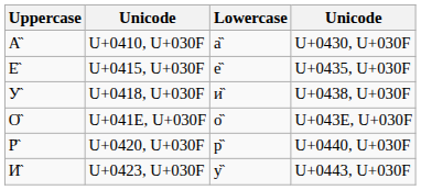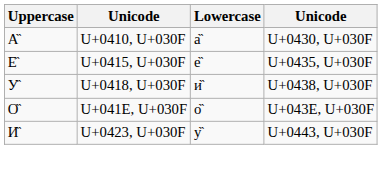 <table class="wikitable">
 <tr>
 <th>Uppercase</th>
 <th>Unicode</th>
 <th>Lowercase</th>
 <th>Unicode</th>
 </tr>
 <tr>
 <td>А̏</td>
 <td>U+0410, U+030F</td>
 <td>а̏</td>
 <td>U+0430, U+030F</td>
 </tr>
 <tr>
 <td>Е̏</td>
 <td>U+0415, U+030F</td>
 <td>е̏</td>
 <td>U+0435, U+030F</td>
 </tr>
 <tr>
 <td>У̏</td>
 <td>U+0418, U+030F</td>
 <td>и̏</td>
 <td>U+0438, U+030F</td>
 </tr>
 <tr>
 <td>Ο̏</td>
 <td>U+041E, U+030F</td>
 <td>о̏</td>
 <td>U+043E, U+030F</td>
 </tr>
 <tr>
-<td>Р̏</td>
-<td>U+0420, U+030F</td>
-<td>р̏</td>
-<td>U+0440, U+030F</td>
-</tr>
-<tr>
 <td>И̏</td>
 <td>U+0423, U+030F</td>
 <td>у̏</td>
 <td>U+0443, U+030F</td>
 </tr>
 </table>
